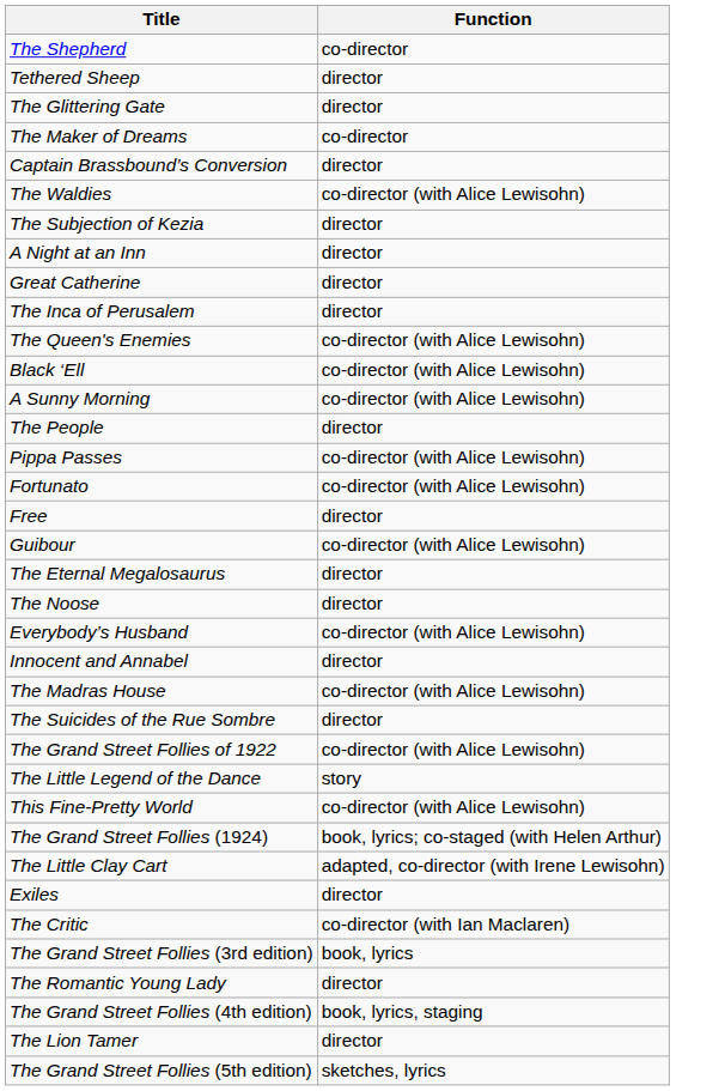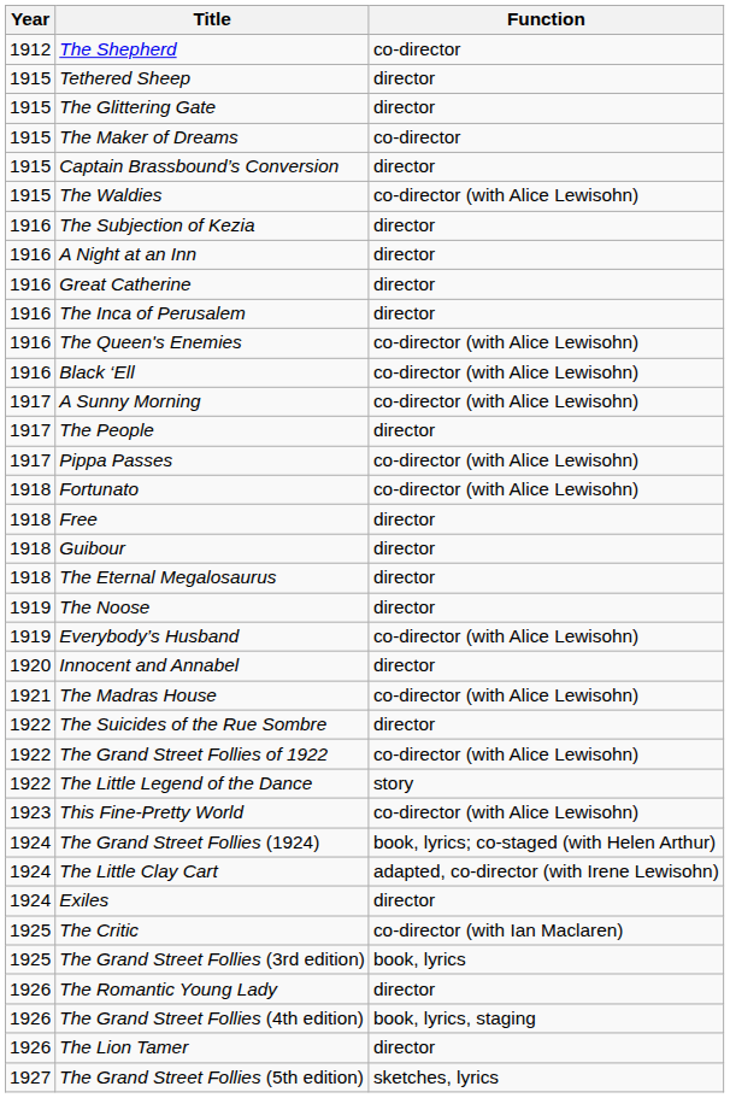 <table class="wikitable" border="1">
 <tr>
+<th>Year</th>
 <th>Title</th>
 <th>Function</th>
 </tr>
 <tr>
+<td>1912</td>
 <td><em><a href='#'>The Shepherd</a></em></td>
 <td>co-director</td>
 </tr>
 <tr>
+<td>1915</td>
 <td><em>Tethered Sheep</em></td>
 <td>director</td>
 </tr>
 <tr>
+<td>1915</td>
 <td><em>The Glittering Gate</em></td>
 <td>director</td>
 </tr>
 <tr>
+<td>1915</td>
 <td><em>The Maker of Dreams</em></td>
 <td>co-director</td>
 </tr>
 <tr>
+<td>1915</td>
 <td><em>Captain Brassbound’s Conversion</em></td>
 <td>director</td>
 </tr>
 <tr>
+<td>1915</td>
 <td><em>The Waldies</em></td>
 <td>co-director (with Alice Lewisohn)</td>
 </tr>
 <tr>
+<td>1916</td>
 <td><em>The Subjection of Kezia</em></td>
 <td>director</td>
 </tr>
 <tr>
+<td>1916</td>
 <td><em>A Night at an Inn</em></td>
 <td>director</td>
 </tr>
 <tr>
+<td>1916</td>
 <td><em>Great Catherine</em></td>
 <td>director</td>
 </tr>
 <tr>
+<td>1916</td>
 <td><em>The Inca of Perusalem</em></td>
 <td>director</td>
 </tr>
 <tr>
+<td>1916</td>
 <td><em>The Queen's Enemies</em></td>
 <td>co-director (with Alice Lewisohn)</td>
 </tr>
 <tr>
+<td>1916</td>
 <td><em>Black ‘Ell</em></td>
 <td>co-director (with Alice Lewisohn)</td>
 </tr>
 <tr>
+<td>1917</td>
 <td><em>A Sunny Morning</em></td>
 <td>co-director (with Alice Lewisohn)</td>
 </tr>
 <tr>
+<td>1917</td>
 <td><em>The People</em></td>
 <td>director</td>
 </tr>
 <tr>
+<td>1917</td>
 <td><em>Pippa Passes</em></td>
 <td>co-director (with Alice Lewisohn)</td>
 </tr>
 <tr>
+<td>1918</td>
 <td><em>Fortunato</em></td>
 <td>co-director (with Alice Lewisohn)</td>
 </tr>
 <tr>
+<td>1918</td>
 <td><em>Free</em></td>
 <td>director</td>
 </tr>
 <tr>
+<td>1918</td>
 <td><em>Guibour</em></td>
-<td>co-director (with Alice Lewisohn)</td>
+<td>director</td>
 </tr>
 <tr>
+<td>1918</td>
 <td><em>The Eternal Megalosaurus</em></td>
 <td>director</td>
 </tr>
 <tr>
+<td>1919</td>
 <td><em>The Noose</em></td>
 <td>director</td>
 </tr>
 <tr>
+<td>1919</td>
 <td><em>Everybody’s Husband</em></td>
 <td>co-director (with Alice Lewisohn)</td>
 </tr>
 <tr>
+<td>1920</td>
 <td><em>Innocent and Annabel</em></td>
 <td>director</td>
 </tr>
 <tr>
+<td>1921</td>
 <td><em>The Madras House</em></td>
 <td>co-director (with Alice Lewisohn)</td>
 </tr>
 <tr>
+<td>1922</td>
 <td><em>The Suicides of the Rue Sombre</em></td>
 <td>director</td>
 </tr>
 <tr>
+<td>1922</td>
 <td><em>The Grand Street Follies of 1922</em></td>
 <td>co-director (with Alice Lewisohn)</td>
 </tr>
 <tr>
+<td>1922</td>
 <td><em>The Little Legend of the Dance</em></td>
 <td>story</td>
 </tr>
 <tr>
+<td>1923</td>
 <td><em>This Fine-Pretty World</em></td>
 <td>co-director (with Alice Lewisohn)</td>
 </tr>
 <tr>
+<td>1924</td>
 <td><em>The Grand Street Follies</em> (1924)</td>
 <td>book, lyrics; co-staged (with Helen Arthur)</td>
 </tr>
 <tr>
+<td>1924</td>
 <td><em>The Little Clay Cart</em></td>
 <td>adapted, co-director (with Irene Lewisohn)</td>
 </tr>
 <tr>
+<td>1924</td>
 <td><em>Exiles</em></td>
 <td>director</td>
 </tr>
 <tr>
+<td>1925</td>
 <td><em>The Critic</em></td>
 <td>co-director (with Ian Maclaren)</td>
 </tr>
 <tr>
+<td>1925</td>
 <td><em>The Grand Street Follies</em> (3rd edition)</td>
 <td>book, lyrics</td>
 </tr>
 <tr>
+<td>1926</td>
 <td><em>The Romantic Young Lady</em></td>
 <td>director</td>
 </tr>
 <tr>
+<td>1926</td>
 <td><em>The Grand Street Follies</em> (4th edition)</td>
 <td>book, lyrics, staging</td>
 </tr>
 <tr>
+<td>1926</td>
 <td><em>The Lion Tamer</em></td>
 <td>director</td>
 </tr>
 <tr>
+<td>1927</td>
 <td><em>The Grand Street Follies</em> (5th edition)</td>
 <td>sketches, lyrics</td>
 </tr>
 </table>
